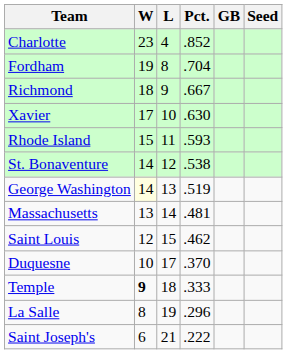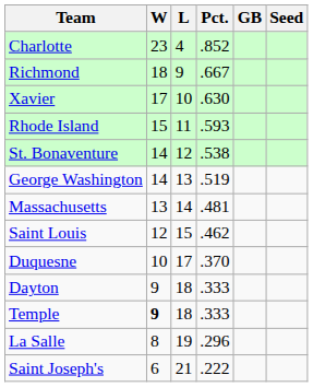 <table class=wikitable>
 <tr>
 <th>Team</th>
 <th>W</th>
 <th>L</th>
 <th>Pct.</th>
 <th>GB</th>
 <th>Seed</th>
 </tr>
 <tr bgcolor=#ccffcc>
 <td><a href='#'>Charlotte</a></td>
 <td>23</td>
 <td>4</td>
 <td>.852</td>
-<td></td>
-<td></td>
-</tr>
-<tr bgcolor=#ccffcc>
-<td><a href='#'>Fordham</a></td>
-<td>19</td>
-<td>8</td>
-<td>.704</td>
 <td></td>
 <td></td>
 </tr>
 <tr bgcolor=#ccffcc>
 <td><a href='#'>Richmond</a></td>
 <td>18</td>
 <td>9</td>
 <td>.667</td>
 <td></td>
 <td></td>
 </tr>
 <tr bgcolor=#ccffcc>
 <td><a href='#'>Xavier</a></td>
 <td>17</td>
 <td>10</td>
 <td>.630</td>
 <td></td>
 <td></td>
 </tr>
 <tr bgcolor=#ccffcc>
 <td><a href='#'>Rhode Island</a></td>
 <td>15</td>
 <td>11</td>
 <td>.593</td>
 <td></td>
 <td></td>
 </tr>
 <tr bgcolor=#ccffcc>
 <td><a href='#'>St. Bonaventure</a></td>
 <td>14</td>
 <td>12</td>
 <td>.538</td>
 <td></td>
 <td></td>
 </tr>
 <tr>
 <td><a href='#'>George Washington</a></td>
-<td style="background: lightyellow;">14</td>
+<td>14</td>
 <td>13</td>
 <td>.519</td>
 <td></td>
 <td></td>
 </tr>
 <tr>
 <td><a href='#'>Massachusetts</a></td>
 <td>13</td>
 <td>14</td>
 <td>.481</td>
 <td></td>
 <td></td>
 </tr>
 <tr>
 <td><a href='#'>Saint Louis</a></td>
 <td>12</td>
 <td>15</td>
 <td>.462</td>
 <td></td>
 <td></td>
 </tr>
 <tr>
 <td><a href='#'>Duquesne</a></td>
 <td>10</td>
 <td>17</td>
 <td>.370</td>
 <td></td>
 <td></td>
 </tr>
 <tr>
+<td><a href='#'>Dayton</a></td>
+<td>9</td>
+<td>18</td>
+<td>.333</td>
+<td></td>
+<td></td>
+</tr>
+<tr>
 <td><a href='#'>Temple</a></td>
 <td><strong>9</strong></td>
 <td>18</td>
 <td>.333</td>
 <td></td>
 <td></td>
 </tr>
 <tr>
 <td><a href='#'>La Salle</a></td>
 <td>8</td>
 <td>19</td>
 <td>.296</td>
 <td></td>
 <td></td>
 </tr>
 <tr>
 <td><a href='#'>Saint Joseph's</a></td>
 <td>6</td>
 <td>21</td>
 <td>.222</td>
 <td></td>
 <td></td>
 </tr>
 </table>
